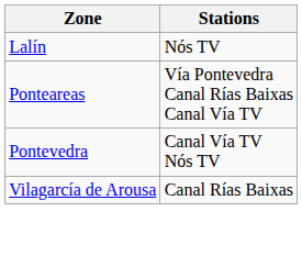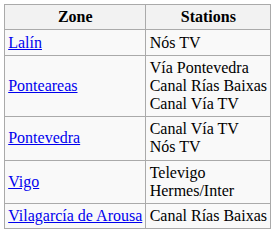 <table class="wikitable">
 <tr>
 <th>Zone</th>
 <th>Stations</th>
 </tr>
 <tr>
 <td><a href='#'>Lalín</a></td>
 <td>Nós TV</td>
 </tr>
 <tr>
 <td><a href='#'>Ponteareas</a></td>
 <td>Vía Pontevedra<br>Canal Rías Baixas<br>Canal Vía TV</td>
 </tr>
 <tr>
 <td><a href='#'>Pontevedra</a></td>
 <td>Canal Vía TV<br>Nós TV</td>
 </tr>
 <tr>
+<td><a href='#'>Vigo</a></td>
+<td>Televigo<br>Hermes/Inter</td>
+</tr>
+<tr>
 <td><a href='#'>Vilagarcía de Arousa</a></td>
 <td>Canal Rías Baixas</td>
 </tr>
 </table>
